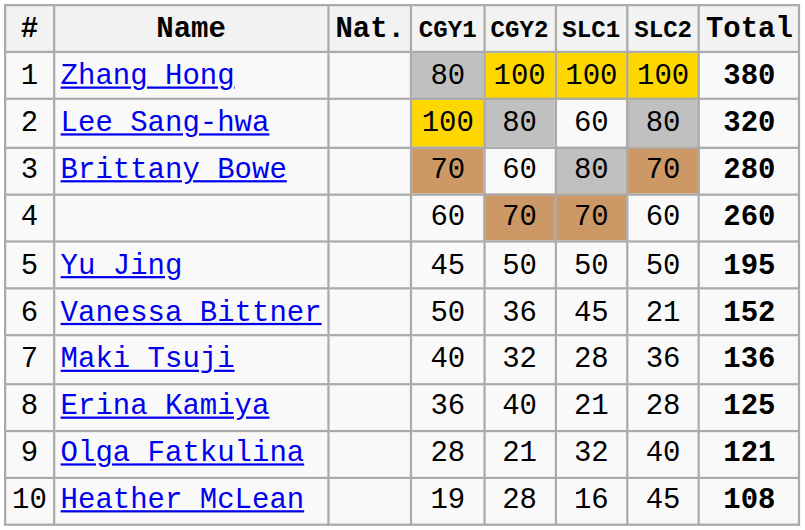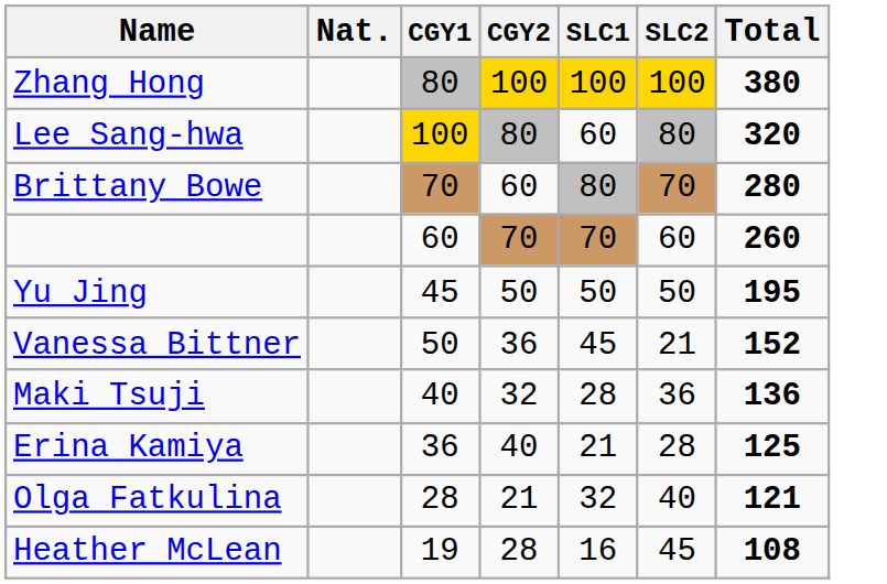 <table class="wikitable" style="text-align:center;">
 <tr>
-<th>#</th>
 <th>Name</th>
 <th>Nat.</th>
 <th><small>CGY1</small></th>
 <th><small>CGY2</small></th>
 <th><small>SLC1</small></th>
 <th><small>SLC2</small></th>
 <th>Total</th>
 </tr>
 <tr>
-<td>1</td>
 <td align=left><a href='#'>Zhang Hong</a></td>
 <td></td>
 <td bgcolor=silver>80</td>
 <td bgcolor=gold>100</td>
 <td bgcolor=gold>100</td>
 <td bgcolor=gold>100</td>
 <td><strong>380</strong></td>
 </tr>
 <tr>
-<td>2</td>
 <td align=left><a href='#'>Lee Sang-hwa</a></td>
 <td></td>
 <td bgcolor=gold>100</td>
 <td bgcolor=silver>80</td>
 <td>60</td>
 <td bgcolor=silver>80</td>
 <td><strong>320</strong></td>
 </tr>
 <tr>
-<td>3</td>
 <td align=left><a href='#'>Brittany Bowe</a></td>
 <td></td>
 <td bgcolor=cc9966>70</td>
 <td>60</td>
 <td bgcolor=silver>80</td>
 <td bgcolor=cc9966>70</td>
 <td><strong>280</strong></td>
 </tr>
 <tr>
-<td>4</td>
 <td align=left></td>
 <td></td>
 <td>60</td>
 <td bgcolor=cc9966>70</td>
 <td bgcolor=cc9966>70</td>
 <td>60</td>
 <td><strong>260</strong></td>
 </tr>
 <tr>
-<td>5</td>
 <td align=left><a href='#'>Yu Jing</a></td>
 <td></td>
 <td>45</td>
 <td>50</td>
 <td>50</td>
 <td>50</td>
 <td><strong>195</strong></td>
 </tr>
 <tr>
-<td>6</td>
 <td align=left><a href='#'>Vanessa Bittner</a></td>
 <td></td>
 <td>50</td>
 <td>36</td>
 <td>45</td>
 <td>21</td>
 <td><strong>152</strong></td>
 </tr>
 <tr>
-<td>7</td>
 <td align=left><a href='#'>Maki Tsuji</a></td>
 <td></td>
 <td>40</td>
 <td>32</td>
 <td>28</td>
 <td>36</td>
 <td><strong>136</strong></td>
 </tr>
 <tr>
-<td>8</td>
 <td align=left><a href='#'>Erina Kamiya</a></td>
 <td></td>
 <td>36</td>
 <td>40</td>
 <td>21</td>
 <td>28</td>
 <td><strong>125</strong></td>
 </tr>
 <tr>
-<td>9</td>
 <td align=left><a href='#'>Olga Fatkulina</a></td>
 <td></td>
 <td>28</td>
 <td>21</td>
 <td>32</td>
 <td>40</td>
 <td><strong>121</strong></td>
 </tr>
 <tr>
-<td>10</td>
 <td align=left><a href='#'>Heather McLean</a></td>
 <td></td>
 <td>19</td>
 <td>28</td>
 <td>16</td>
 <td>45</td>
 <td><strong>108</strong></td>
 </tr>
 </table>
